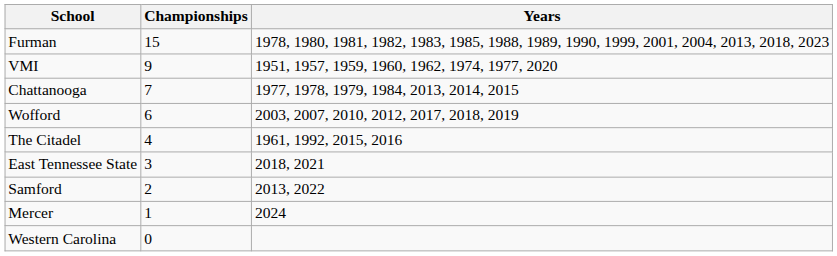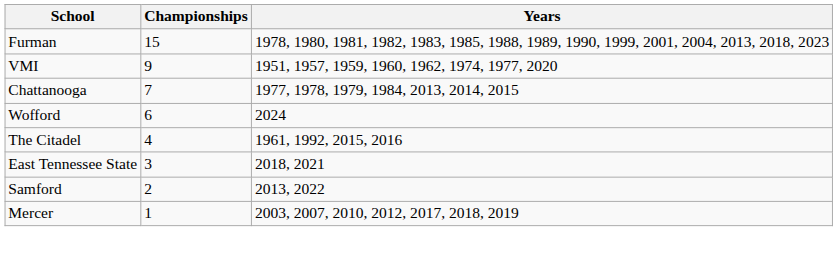 <table class="wikitable" style="margin:auto;">
 <tr>
 <th>School</th>
 <th>Championships</th>
 <th>Years</th>
 </tr>
 <tr>
 <td>Furman</td>
 <td>15</td>
 <td>1978, 1980, 1981, 1982, 1983, 1985, 1988, 1989, 1990, 1999, 2001, 2004, 2013, 2018, 2023</td>
 </tr>
 <tr>
 <td>VMI</td>
 <td>9</td>
 <td>1951, 1957, 1959, 1960, 1962, 1974, 1977, 2020</td>
 </tr>
 <tr>
 <td>Chattanooga</td>
 <td>7</td>
 <td>1977, 1978, 1979, 1984, 2013, 2014, 2015</td>
 </tr>
 <tr>
 <td>Wofford</td>
 <td>6</td>
-<td>2003, 2007, 2010, 2012, 2017, 2018, 2019</td>
+<td>2024</td>
 </tr>
 <tr>
 <td>The Citadel</td>
 <td>4</td>
 <td>1961, 1992, 2015, 2016</td>
 </tr>
 <tr>
 <td>East Tennessee State</td>
 <td>3</td>
 <td>2018, 2021</td>
 </tr>
 <tr>
 <td>Samford</td>
 <td>2</td>
 <td>2013, 2022</td>
 </tr>
 <tr>
 <td>Mercer</td>
 <td>1</td>
-<td>2024</td>
-</tr>
-<tr>
-<td>Western Carolina</td>
-<td>0</td>
-<td></td>
+<td>2003, 2007, 2010, 2012, 2017, 2018, 2019</td>
 </tr>
 </table>
